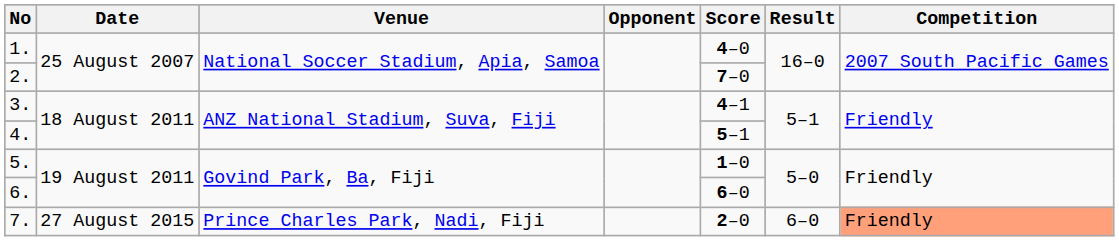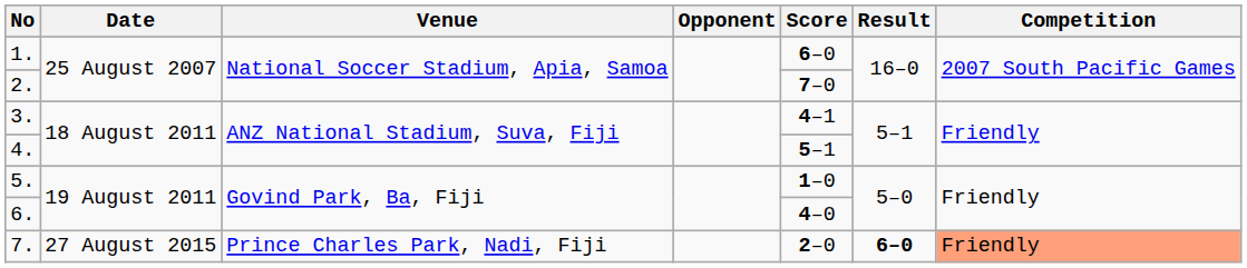 <table class="wikitable" style="font-size:85%;">
 <tr>
 <th>No</th>
 <th>Date</th>
 <th>Venue</th>
 <th>Opponent</th>
 <th>Score</th>
 <th>Result</th>
 <th>Competition</th>
 </tr>
 <tr>
 <td>1.</td>
 <td rowspan="2">25 August 2007</td>
 <td rowspan="2"><a href='#'>National Soccer Stadium</a>, <a href='#'>Apia</a>, <a href='#'>Samoa</a></td>
 <td rowspan="2"></td>
-<td align=center><strong>4</strong>–0</td>
+<td align=center><strong>6</strong>–0</td>
 <td rowspan="2" style="text-align:center">16–0</td>
 <td rowspan="2"><a href='#'>2007 South Pacific Games</a></td>
 </tr>
 <tr>
 <td>2.</td>
 <td align=center><strong>7</strong>–0</td>
 </tr>
 <tr>
 <td>3.</td>
 <td rowspan="2">18 August 2011</td>
 <td rowspan="2"><a href='#'>ANZ National Stadium</a>, <a href='#'>Suva</a>, <a href='#'>Fiji</a></td>
 <td rowspan="2"></td>
 <td align=center><strong>4</strong>–1</td>
 <td rowspan="2" style="text-align:center">5–1</td>
 <td rowspan="2"><a href='#'>Friendly</a></td>
 </tr>
 <tr>
 <td>4.</td>
 <td align=center><strong>5</strong>–1</td>
 </tr>
 <tr>
 <td>5.</td>
 <td rowspan="2">19 August 2011</td>
 <td rowspan="2"><a href='#'>Govind Park</a>, <a href='#'>Ba</a>, Fiji</td>
 <td rowspan="2"></td>
 <td align=center><strong>1</strong>–0</td>
 <td rowspan="2" style="text-align:center">5–0</td>
 <td rowspan="2">Friendly</td>
 </tr>
 <tr>
 <td>6.</td>
-<td align=center><strong>6</strong>–0</td>
+<td align=center><strong>4</strong>–0</td>
 </tr>
 <tr>
 <td>7.</td>
 <td>27 August 2015</td>
 <td><a href='#'>Prince Charles Park</a>, <a href='#'>Nadi</a>, Fiji</td>
 <td></td>
 <td align=center><strong>2</strong>–0</td>
-<td align=center>6–0</td>
+<td align=center><strong>6–0</strong></td>
 <td style="background: lightsalmon;">Friendly</td>
 </tr>
 </table>
